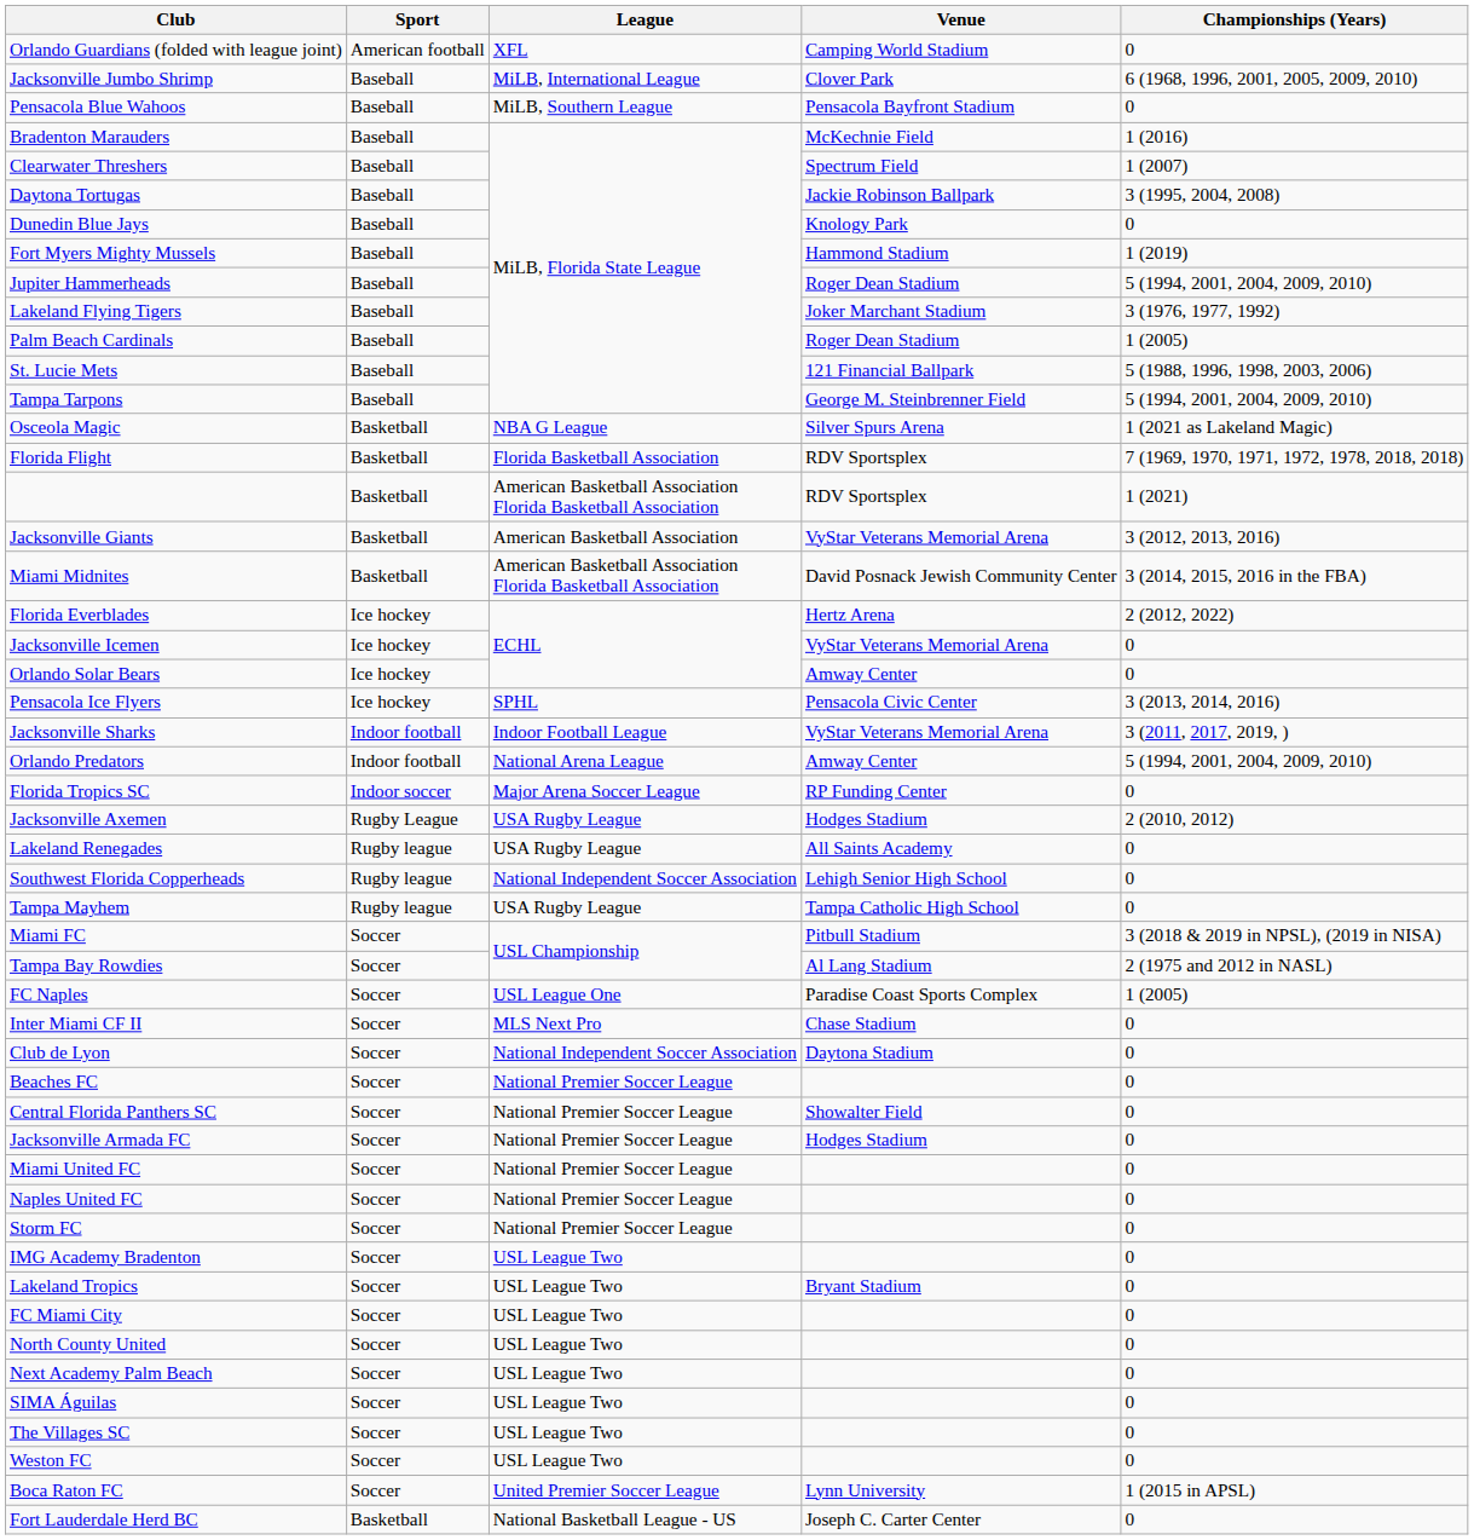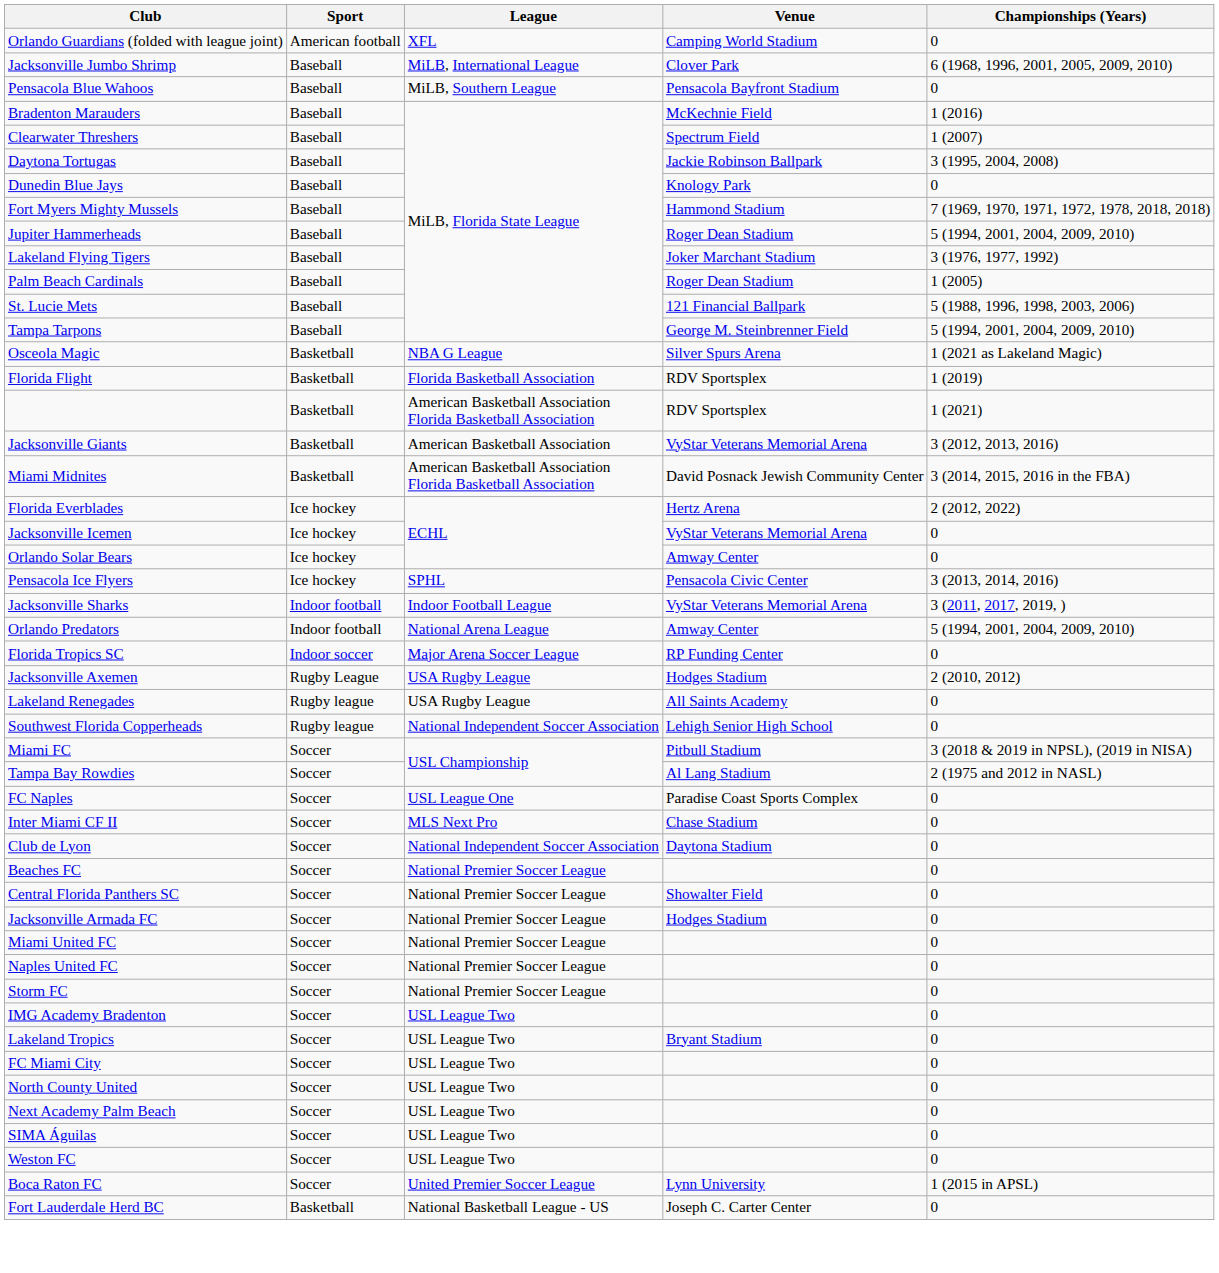 <table class="wikitable sortable">
 <tr>
 <th>Club</th>
 <th>Sport</th>
 <th>League</th>
 <th>Venue</th>
 <th>Championships (Years)</th>
 </tr>
 <tr>
 <td><a href='#'>Orlando Guardians</a> (folded with league joint)</td>
 <td>American football</td>
 <td><a href='#'>XFL</a></td>
 <td><a href='#'>Camping World Stadium</a></td>
 <td>0</td>
 </tr>
 <tr>
 <td><a href='#'>Jacksonville Jumbo Shrimp</a></td>
 <td>Baseball</td>
 <td><a href='#'>MiLB</a>, <a href='#'>International League</a></td>
 <td><a href='#'>Clover Park</a></td>
 <td>6 (1968, 1996, 2001, 2005, 2009, 2010)</td>
 </tr>
 <tr>
 <td><a href='#'>Pensacola Blue Wahoos</a></td>
 <td>Baseball</td>
 <td>MiLB, <a href='#'>Southern League</a></td>
 <td><a href='#'>Pensacola Bayfront Stadium</a></td>
 <td>0</td>
 </tr>
 <tr>
 <td><a href='#'>Bradenton Marauders</a></td>
 <td>Baseball</td>
 <td rowspan="10">MiLB, <a href='#'>Florida State League</a></td>
 <td><a href='#'>McKechnie Field</a></td>
 <td>1 (2016)</td>
 </tr>
 <tr>
 <td><a href='#'>Clearwater Threshers</a></td>
 <td>Baseball</td>
 <td><a href='#'>Spectrum Field</a></td>
 <td>1 (2007)</td>
 </tr>
 <tr>
 <td><a href='#'>Daytona Tortugas</a></td>
 <td>Baseball</td>
 <td><a href='#'>Jackie Robinson Ballpark</a></td>
 <td>3 (1995, 2004, 2008)</td>
 </tr>
 <tr>
 <td><a href='#'>Dunedin Blue Jays</a></td>
 <td>Baseball</td>
 <td><a href='#'>Knology Park</a></td>
 <td>0</td>
 </tr>
 <tr>
 <td><a href='#'>Fort Myers Mighty Mussels</a></td>
 <td>Baseball</td>
 <td><a href='#'>Hammond Stadium</a></td>
-<td>1 (2019)</td>
+<td>7 (1969, 1970, 1971, 1972, 1978, 2018, 2018)</td>
 </tr>
 <tr>
 <td><a href='#'>Jupiter Hammerheads</a></td>
 <td>Baseball</td>
 <td><a href='#'>Roger Dean Stadium</a></td>
 <td>5 (1994, 2001, 2004, 2009, 2010)</td>
 </tr>
 <tr>
 <td><a href='#'>Lakeland Flying Tigers</a></td>
 <td>Baseball</td>
 <td><a href='#'>Joker Marchant Stadium</a></td>
 <td>3 (1976, 1977, 1992)</td>
 </tr>
 <tr>
 <td><a href='#'>Palm Beach Cardinals</a></td>
 <td>Baseball</td>
 <td><a href='#'>Roger Dean Stadium</a></td>
 <td>1 (2005)</td>
 </tr>
 <tr>
 <td><a href='#'>St. Lucie Mets</a></td>
 <td>Baseball</td>
 <td><a href='#'>121 Financial Ballpark</a></td>
 <td>5 (1988, 1996, 1998, 2003, 2006)</td>
 </tr>
 <tr>
 <td><a href='#'>Tampa Tarpons</a></td>
 <td>Baseball</td>
 <td><a href='#'>George M. Steinbrenner Field</a></td>
 <td>5 (1994, 2001, 2004, 2009, 2010)</td>
 </tr>
 <tr>
 <td><a href='#'>Osceola Magic</a></td>
 <td>Basketball</td>
 <td><a href='#'>NBA G League</a></td>
 <td><a href='#'>Silver Spurs Arena</a></td>
 <td>1 (2021 as Lakeland Magic)</td>
 </tr>
 <tr>
 <td><a href='#'>Florida Flight</a></td>
 <td>Basketball</td>
 <td><a href='#'>Florida Basketball Association</a></td>
 <td>RDV Sportsplex</td>
-<td>7 (1969, 1970, 1971, 1972, 1978, 2018, 2018)</td>
+<td>1 (2019)</td>
 </tr>
 <tr>
 <td></td>
 <td>Basketball</td>
 <td>American Basketball Association<br><a href='#'>Florida Basketball Association</a></td>
 <td>RDV Sportsplex</td>
 <td>1 (2021)</td>
 </tr>
 <tr>
 <td><a href='#'>Jacksonville Giants</a></td>
 <td>Basketball</td>
 <td>American Basketball Association</td>
 <td><a href='#'>VyStar Veterans Memorial Arena</a></td>
 <td>3 (2012, 2013, 2016)</td>
 </tr>
 <tr>
 <td><a href='#'>Miami Midnites</a></td>
 <td>Basketball</td>
 <td>American Basketball Association<br><a href='#'>Florida Basketball Association</a></td>
 <td>David Posnack Jewish Community Center</td>
 <td>3 (2014, 2015, 2016 in the FBA)</td>
 </tr>
 <tr>
 <td><a href='#'>Florida Everblades</a></td>
 <td>Ice hockey</td>
 <td rowspan="3"><a href='#'>ECHL</a></td>
 <td><a href='#'>Hertz Arena</a></td>
 <td>2 (2012, 2022)</td>
 </tr>
 <tr>
 <td><a href='#'>Jacksonville Icemen</a></td>
 <td>Ice hockey</td>
 <td><a href='#'>VyStar Veterans Memorial Arena</a></td>
 <td>0</td>
 </tr>
 <tr>
 <td><a href='#'>Orlando Solar Bears</a></td>
 <td>Ice hockey</td>
 <td><a href='#'>Amway Center</a></td>
 <td>0</td>
 </tr>
 <tr>
 <td><a href='#'>Pensacola Ice Flyers</a></td>
 <td>Ice hockey</td>
 <td><a href='#'>SPHL</a></td>
 <td><a href='#'>Pensacola Civic Center</a></td>
 <td>3 (2013, 2014, 2016)</td>
 </tr>
 <tr>
 <td><a href='#'>Jacksonville Sharks</a></td>
 <td><a href='#'>Indoor football</a></td>
 <td><a href='#'>Indoor Football League</a></td>
 <td><a href='#'>VyStar Veterans Memorial Arena</a></td>
 <td>3 (<a href='#'>2011</a>, <a href='#'>2017</a>, 2019, )</td>
 </tr>
 <tr>
 <td><a href='#'>Orlando Predators</a></td>
 <td>Indoor football</td>
 <td><a href='#'>National Arena League</a></td>
 <td><a href='#'>Amway Center</a></td>
 <td>5 (1994, 2001, 2004, 2009, 2010)</td>
 </tr>
 <tr>
 <td><a href='#'>Florida Tropics SC</a></td>
 <td><a href='#'>Indoor soccer</a></td>
 <td><a href='#'>Major Arena Soccer League</a></td>
 <td><a href='#'>RP Funding Center</a></td>
 <td>0</td>
 </tr>
 <tr>
 <td><a href='#'>Jacksonville Axemen</a></td>
 <td>Rugby League</td>
 <td><a href='#'>USA Rugby League</a></td>
 <td><a href='#'>Hodges Stadium</a></td>
 <td>2 (2010, 2012)</td>
 </tr>
 <tr>
 <td><a href='#'>Lakeland Renegades</a></td>
 <td>Rugby league</td>
 <td>USA Rugby League</td>
 <td><a href='#'>All Saints Academy</a></td>
 <td>0</td>
 </tr>
 <tr>
 <td><a href='#'>Southwest Florida Copperheads</a></td>
 <td>Rugby league</td>
 <td><a href='#'>National Independent Soccer Association</a></td>
 <td><a href='#'>Lehigh Senior High School</a></td>
 <td>0</td>
 </tr>
 <tr>
-<td><a href='#'>Tampa Mayhem</a></td>
-<td>Rugby league</td>
-<td>USA Rugby League</td>
-<td><a href='#'>Tampa Catholic High School</a></td>
-<td>0</td>
-</tr>
-<tr>
 <td><a href='#'>Miami FC</a></td>
 <td>Soccer</td>
 <td rowspan="2"><a href='#'>USL Championship</a></td>
 <td><a href='#'>Pitbull Stadium</a></td>
 <td>3 (2018 & 2019 in NPSL), (2019 in NISA)</td>
 </tr>
 <tr>
 <td><a href='#'>Tampa Bay Rowdies</a></td>
 <td>Soccer</td>
 <td><a href='#'>Al Lang Stadium</a></td>
 <td>2 (1975 and 2012 in NASL)</td>
 </tr>
 <tr>
 <td><a href='#'>FC Naples</a></td>
 <td>Soccer</td>
 <td><a href='#'>USL League One</a></td>
 <td>Paradise Coast Sports Complex</td>
-<td>1 (2005)</td>
+<td>0</td>
 </tr>
 <tr>
 <td><a href='#'>Inter Miami CF II</a></td>
 <td>Soccer</td>
 <td><a href='#'>MLS Next Pro</a></td>
 <td><a href='#'>Chase Stadium</a></td>
 <td>0</td>
 </tr>
 <tr>
 <td><a href='#'>Club de Lyon</a></td>
 <td>Soccer</td>
 <td><a href='#'>National Independent Soccer Association</a></td>
 <td><a href='#'>Daytona Stadium</a></td>
 <td>0</td>
 </tr>
 <tr>
 <td><a href='#'>Beaches FC</a></td>
 <td>Soccer</td>
 <td><a href='#'>National Premier Soccer League</a></td>
 <td></td>
 <td>0</td>
 </tr>
 <tr>
 <td><a href='#'>Central Florida Panthers SC</a></td>
 <td>Soccer</td>
 <td>National Premier Soccer League</td>
 <td><a href='#'>Showalter Field</a></td>
 <td>0</td>
 </tr>
 <tr>
 <td><a href='#'>Jacksonville Armada FC</a></td>
 <td>Soccer</td>
 <td>National Premier Soccer League</td>
 <td><a href='#'>Hodges Stadium</a></td>
 <td>0</td>
 </tr>
 <tr>
 <td><a href='#'>Miami United FC</a></td>
 <td>Soccer</td>
 <td>National Premier Soccer League</td>
 <td></td>
 <td>0</td>
 </tr>
 <tr>
 <td><a href='#'>Naples United FC</a></td>
 <td>Soccer</td>
 <td>National Premier Soccer League</td>
 <td></td>
 <td>0</td>
 </tr>
 <tr>
 <td><a href='#'>Storm FC</a></td>
 <td>Soccer</td>
 <td>National Premier Soccer League</td>
 <td></td>
 <td>0</td>
 </tr>
 <tr>
 <td><a href='#'>IMG Academy Bradenton</a></td>
 <td>Soccer</td>
 <td><a href='#'>USL League Two</a></td>
 <td></td>
 <td>0</td>
 </tr>
 <tr>
 <td><a href='#'>Lakeland Tropics</a></td>
 <td>Soccer</td>
 <td>USL League Two</td>
 <td><a href='#'>Bryant Stadium</a></td>
 <td>0</td>
 </tr>
 <tr>
 <td><a href='#'>FC Miami City</a></td>
 <td>Soccer</td>
 <td>USL League Two</td>
 <td></td>
 <td>0</td>
 </tr>
 <tr>
 <td><a href='#'>North County United</a></td>
 <td>Soccer</td>
 <td>USL League Two</td>
 <td></td>
 <td>0</td>
 </tr>
 <tr>
 <td><a href='#'>Next Academy Palm Beach</a></td>
 <td>Soccer</td>
 <td>USL League Two</td>
 <td></td>
 <td>0</td>
 </tr>
 <tr>
 <td><a href='#'>SIMA Águilas</a></td>
 <td>Soccer</td>
 <td>USL League Two</td>
 <td></td>
 <td>0</td>
 </tr>
 <tr>
-<td><a href='#'>The Villages SC</a></td>
-<td>Soccer</td>
-<td>USL League Two</td>
-<td></td>
-<td>0</td>
-</tr>
-<tr>
 <td><a href='#'>Weston FC</a></td>
 <td>Soccer</td>
 <td>USL League Two</td>
 <td></td>
 <td>0</td>
 </tr>
 <tr>
 <td><a href='#'>Boca Raton FC</a></td>
 <td>Soccer</td>
 <td><a href='#'>United Premier Soccer League</a></td>
 <td><a href='#'>Lynn University</a></td>
 <td>1 (2015 in APSL)</td>
 </tr>
 <tr>
 <td><a href='#'>Fort Lauderdale Herd BC</a></td>
 <td>Basketball</td>
 <td>National Basketball League - US</td>
 <td>Joseph C. Carter Center</td>
 <td>0</td>
 </tr>
 </table>
